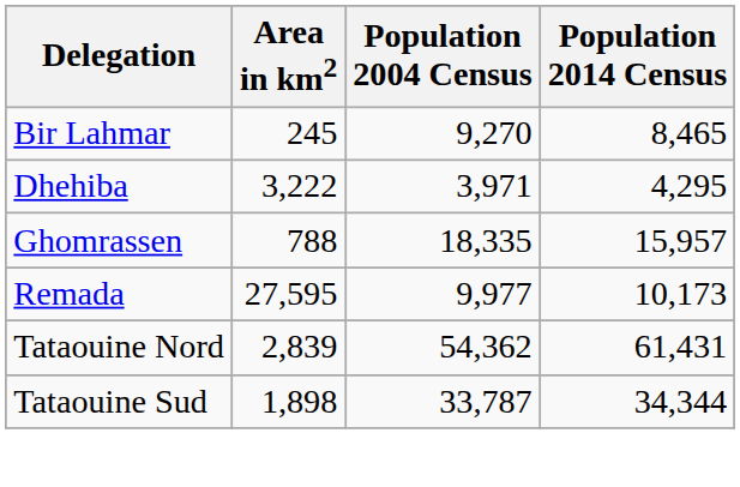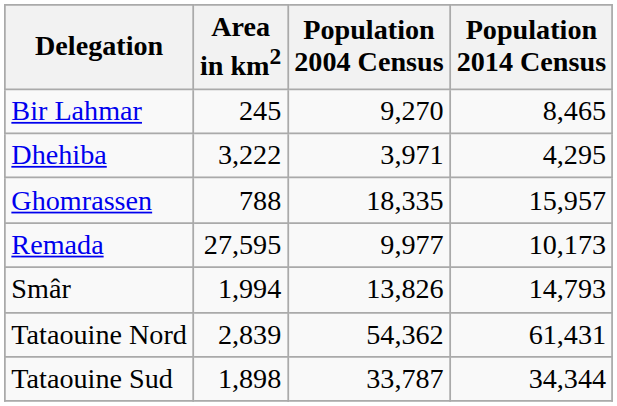 <table class="wikitable">
 <tr>
 <th>Delegation</th>
 <th>Area <br>in km<sup>2</sup></th>
 <th>Population <br>2004 Census</th>
 <th>Population <br>2014 Census</th>
 </tr>
 <tr>
 <td><a href='#'>Bir Lahmar</a></td>
 <td align="right">245</td>
 <td align="right">9,270</td>
 <td align="right">8,465</td>
 </tr>
 <tr>
 <td><a href='#'>Dhehiba</a></td>
 <td align="right">3,222</td>
 <td align="right">3,971</td>
 <td align="right">4,295</td>
 </tr>
 <tr>
 <td><a href='#'>Ghomrassen</a></td>
 <td align="right">788</td>
 <td align="right">18,335</td>
 <td align="right">15,957</td>
 </tr>
 <tr>
 <td><a href='#'>Remada</a></td>
 <td align="right">27,595</td>
 <td align="right">9,977</td>
 <td align="right">10,173</td>
 </tr>
 <tr>
+<td>Smâr</td>
+<td align="right">1,994</td>
+<td align="right">13,826</td>
+<td align="right">14,793</td>
+</tr>
+<tr>
 <td>Tataouine Nord</td>
 <td align="right">2,839</td>
 <td align="right">54,362</td>
 <td align="right">61,431</td>
 </tr>
 <tr>
 <td>Tataouine Sud</td>
 <td align="right">1,898</td>
 <td align="right">33,787</td>
 <td align="right">34,344</td>
 </tr>
 </table>
